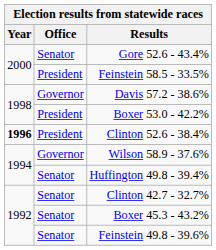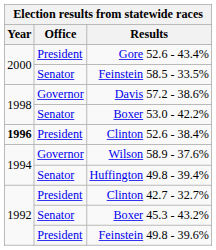 <table class="wikitable" style="font-size:95%;">
 <tr>
 <th colspan="3">Election results from statewide races</th>
 </tr>
 <tr>
 <th>Year</th>
 <th>Office</th>
 <th>Results</th>
 </tr>
 <tr>
 <td rowspan=2>2000</td>
-<td><a href='#'>Senator</a></td>
+<td><a href='#'>President</a></td>
 <td align="right" ><a href='#'>Gore</a> 52.6 - 43.4%</td>
 </tr>
 <tr>
-<td><a href='#'>President</a></td>
+<td><a href='#'>Senator</a></td>
 <td align="right" ><a href='#'>Feinstein</a> 58.5 - 33.5%</td>
 </tr>
 <tr>
 <td rowspan=2>1998</td>
 <td><a href='#'>Governor</a></td>
 <td align="right" ><a href='#'>Davis</a> 57.2 - 38.6%</td>
 </tr>
 <tr>
-<td><a href='#'>President</a></td>
+<td><a href='#'>Senator</a></td>
 <td align="right" ><a href='#'>Boxer</a> 53.0 - 42.2%</td>
 </tr>
 <tr>
 <td rowspan=1><strong>1996</strong></td>
 <td><a href='#'>President</a></td>
 <td align="right" ><a href='#'>Clinton</a> 52.6 - 38.4%</td>
 </tr>
 <tr>
 <td rowspan=2>1994</td>
 <td><a href='#'>Governor</a></td>
 <td align="right" ><a href='#'>Wilson</a> 58.9 - 37.6%</td>
 </tr>
 <tr>
 <td><a href='#'>Senator</a></td>
 <td align="right" ><a href='#'>Huffington</a> 49.8 - 39.4%</td>
 </tr>
 <tr>
 <td rowspan=3>1992</td>
-<td><a href='#'>Senator</a></td>
+<td><a href='#'>President</a></td>
 <td align="right" ><a href='#'>Clinton</a> 42.7 - 32.7%</td>
 </tr>
 <tr>
 <td><a href='#'>Senator</a></td>
 <td align="right" ><a href='#'>Boxer</a> 45.3 - 43.2%</td>
 </tr>
 <tr>
-<td><a href='#'>Senator</a></td>
+<td><a href='#'>President</a></td>
 <td align="right" ><a href='#'>Feinstein</a> 49.8 - 39.6%</td>
 </tr>
 </table>
